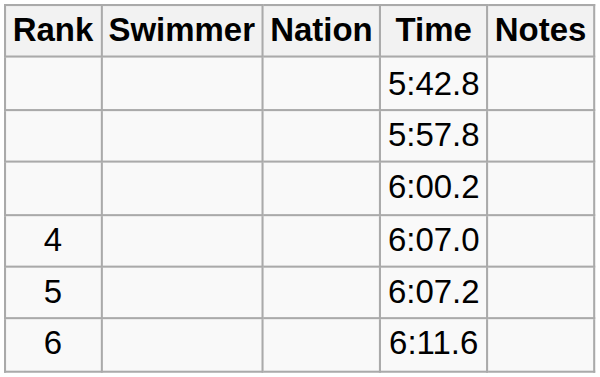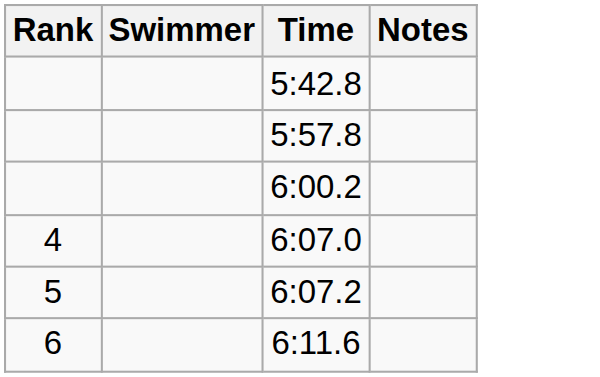 <table class="wikitable sortable" style="text-align:center">
 <tr>
 <th>Rank</th>
 <th>Swimmer</th>
-<th>Nation</th>
 <th>Time</th>
 <th>Notes</th>
 </tr>
 <tr>
 <td></td>
-<td align=left></td>
 <td align=left></td>
 <td>5:42.8</td>
 <td></td>
 </tr>
 <tr>
 <td></td>
 <td align=left></td>
-<td align=left></td>
 <td>5:57.8</td>
 <td></td>
 </tr>
 <tr>
 <td></td>
-<td align=left></td>
 <td align=left></td>
 <td>6:00.2</td>
 <td></td>
 </tr>
 <tr>
 <td>4</td>
 <td align=left></td>
-<td align=left></td>
 <td>6:07.0</td>
 <td></td>
 </tr>
 <tr>
 <td>5</td>
-<td align=left></td>
 <td align=left></td>
 <td>6:07.2</td>
 <td></td>
 </tr>
 <tr>
 <td>6</td>
 <td align=left></td>
-<td align=left></td>
 <td>6:11.6</td>
 <td></td>
 </tr>
 </table>
